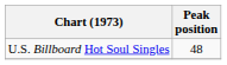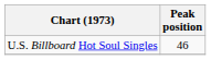 <table class="wikitable sortable">
 <tr>
 <th>Chart (1973)</th>
 <th>Peak<br>position</th>
 </tr>
 <tr>
 <td>U.S. <em>Billboard</em> <a href='#'>Hot Soul Singles</a></td>
-<td align="center">48</td>
+<td align="center">46</td>
 </tr>
 <tr>
 </tr>
 </table>
